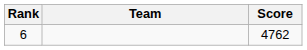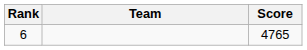 <table class=wikitable style="text-align:center">
 <tr>
 <th width=40>Rank</th>
 <th width=250>Team</th>
 <th width=60>Score</th>
 </tr>
 <tr>
 <td>6</td>
 <td style="text-align:left"></td>
-<td>4762</td>
+<td>4765</td>
 </tr>
 </table>
